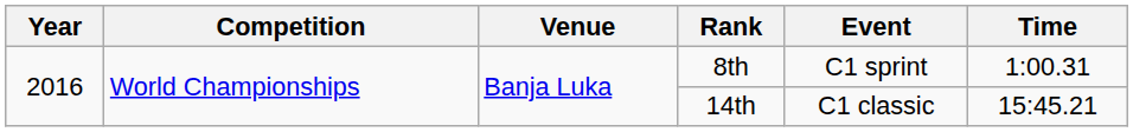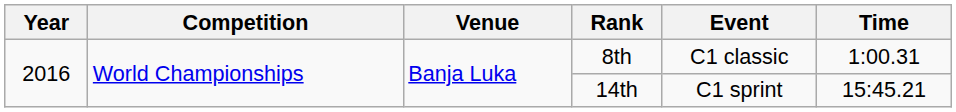 <table class="wikitable" width=50% style="font-size:90%; text-align:center;">
 <tr>
 <th>Year</th>
 <th>Competition</th>
 <th>Venue</th>
 <th>Rank</th>
 <th>Event</th>
 <th>Time</th>
 </tr>
 <tr>
 <td rowspan=2>2016</td>
 <td rowspan=2 align=left><a href='#'>World Championships</a></td>
 <td rowspan=2 align=left> <a href='#'>Banja Luka</a></td>
 <td>8th</td>
-<td>C1 sprint</td>
+<td>C1 classic</td>
 <td>1:00.31</td>
 </tr>
 <tr>
 <td>14th</td>
-<td>C1 classic</td>
+<td>C1 sprint</td>
 <td>15:45.21</td>
 </tr>
 </table>
